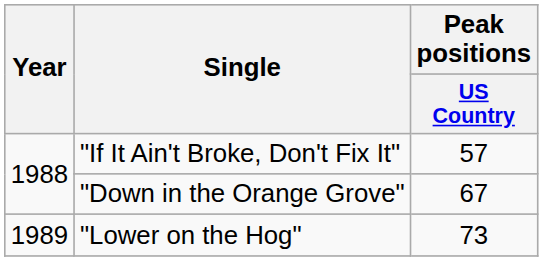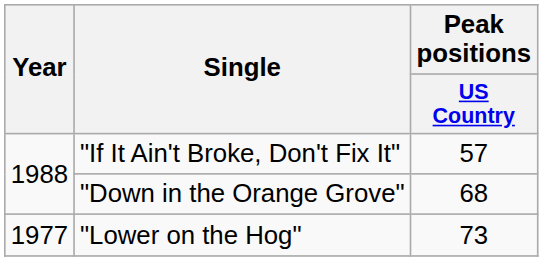 <table class="wikitable" style="text-align:center;">
 <tr>
 <th rowspan="2">Year</th>
 <th rowspan="2">Single</th>
 <th colspan="1">Peak positions</th>
 </tr>
 <tr style="font-size:smaller;">
 <th width="65"><a href='#'>US Country</a></th>
 </tr>
 <tr>
 <td rowspan="2">1988</td>
 <td align="left">"If It Ain't Broke, Don't Fix It"</td>
 <td>57</td>
 </tr>
 <tr>
 <td align="left">"Down in the Orange Grove"</td>
-<td>67</td>
+<td>68</td>
 </tr>
 <tr>
-<td>1989</td>
+<td>1977</td>
 <td align="left">"Lower on the Hog"</td>
 <td>73</td>
 </tr>
 </table>
